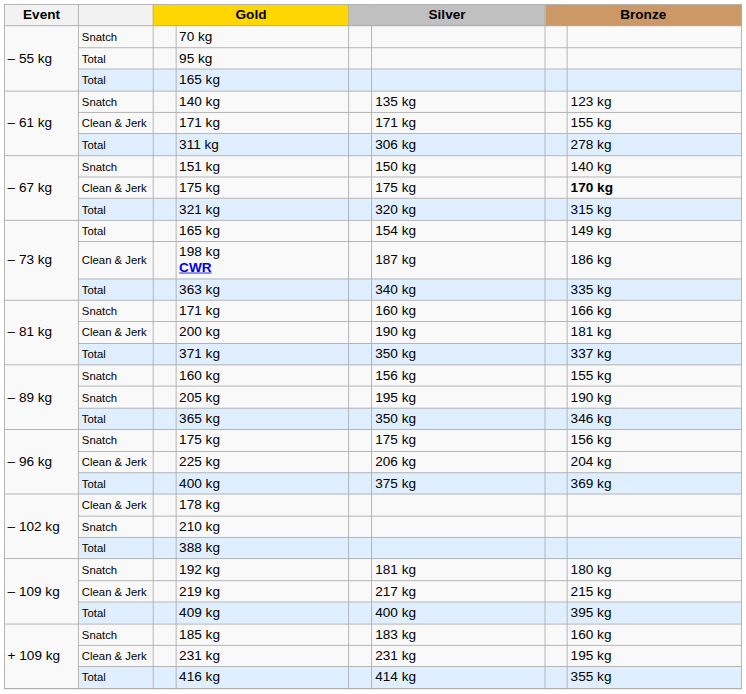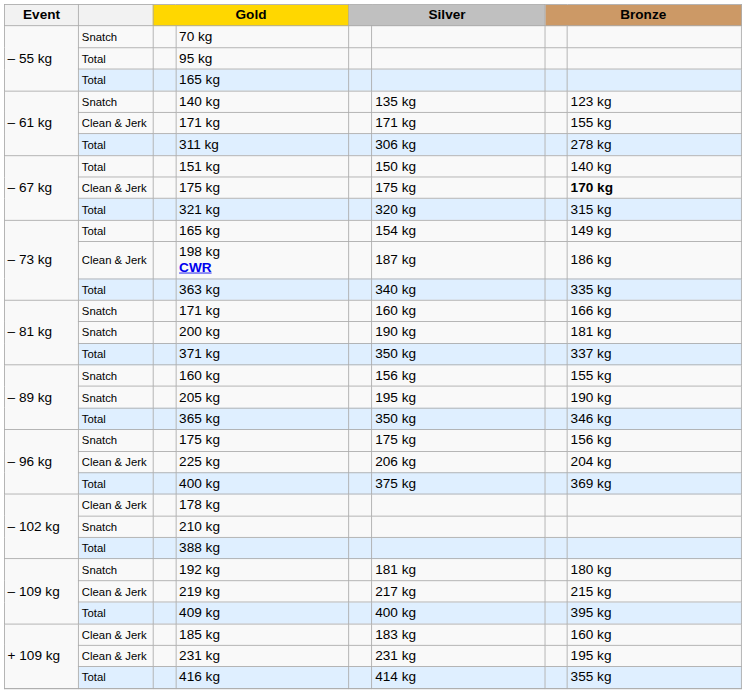 <table class="wikitable">
 <tr>
 <th width=80>Event</th>
 <th width=80></th>
 <td bgcolor=gold align="center" colspan=2 width=250><strong>Gold</strong></td>
 <td bgcolor=silver align="center" colspan=2 width=250><strong>Silver</strong></td>
 <td bgcolor=#cc9966 colspan=2 align="center" width=250><strong>Bronze</strong></td>
 </tr>
 <tr>
 <td rowspan=3>– 55 kg</td>
 <td><small>Snatch</small></td>
 <td></td>
 <td>70 kg</td>
 <td></td>
 <td></td>
 <td></td>
 <td></td>
 </tr>
 <tr>
 <td><small>Total</small></td>
 <td></td>
 <td>95 kg</td>
 <td></td>
 <td></td>
 <td></td>
 <td></td>
 </tr>
 <tr bgcolor=#dfefff>
 <td><small>Total</small></td>
 <td></td>
 <td>165 kg</td>
 <td></td>
 <td></td>
 <td></td>
 <td></td>
 </tr>
 <tr>
 <td rowspan=3>– 61 kg</td>
 <td><small>Snatch</small></td>
 <td></td>
 <td>140 kg</td>
 <td></td>
 <td>135 kg</td>
 <td></td>
 <td>123 kg</td>
 </tr>
 <tr>
 <td><small>Clean & Jerk</small></td>
 <td></td>
 <td>171 kg</td>
 <td></td>
 <td>171 kg</td>
 <td></td>
 <td>155 kg</td>
 </tr>
 <tr bgcolor=#dfefff>
 <td><small>Total</small></td>
 <td></td>
 <td>311 kg</td>
 <td></td>
 <td>306 kg</td>
 <td></td>
 <td>278 kg</td>
 </tr>
 <tr>
 <td rowspan=3>– 67 kg</td>
-<td><small>Snatch</small></td>
+<td><small>Total</small></td>
 <td></td>
 <td>151 kg</td>
 <td></td>
 <td>150 kg</td>
 <td></td>
 <td>140 kg</td>
 </tr>
 <tr>
 <td><small>Clean & Jerk</small></td>
 <td></td>
 <td>175 kg</td>
 <td></td>
 <td>175 kg</td>
 <td></td>
 <td><strong>170 kg</strong></td>
 </tr>
 <tr bgcolor=#dfefff>
 <td><small>Total</small></td>
 <td></td>
 <td>321 kg</td>
 <td></td>
 <td>320 kg</td>
 <td></td>
 <td>315 kg</td>
 </tr>
 <tr>
 <td rowspan=3>– 73 kg</td>
 <td><small>Total</small></td>
 <td></td>
 <td>165 kg</td>
 <td></td>
 <td>154 kg</td>
 <td></td>
 <td>149 kg</td>
 </tr>
 <tr>
 <td><small>Clean & Jerk</small></td>
 <td></td>
 <td>198 kg<br><a href='#'><strong>CWR</strong></a></td>
 <td></td>
 <td>187 kg</td>
 <td></td>
 <td>186 kg</td>
 </tr>
 <tr bgcolor=#dfefff>
 <td><small>Total</small></td>
 <td></td>
 <td>363 kg</td>
 <td></td>
 <td>340 kg</td>
 <td></td>
 <td>335 kg</td>
 </tr>
 <tr>
 <td rowspan=3>– 81 kg</td>
 <td><small>Snatch</small></td>
 <td></td>
 <td>171 kg</td>
 <td></td>
 <td>160 kg</td>
 <td></td>
 <td>166 kg</td>
 </tr>
 <tr>
-<td><small>Clean & Jerk</small></td>
+<td><small>Snatch</small></td>
 <td></td>
 <td>200 kg</td>
 <td></td>
 <td>190 kg</td>
 <td></td>
 <td>181 kg</td>
 </tr>
 <tr bgcolor=#dfefff>
 <td><small>Total</small></td>
 <td></td>
 <td>371 kg</td>
 <td></td>
 <td>350 kg</td>
 <td></td>
 <td>337 kg</td>
 </tr>
 <tr>
 <td rowspan=3>– 89 kg</td>
 <td><small>Snatch</small></td>
 <td></td>
 <td>160 kg</td>
 <td></td>
 <td>156 kg</td>
 <td></td>
 <td>155 kg</td>
 </tr>
 <tr>
 <td><small>Snatch</small></td>
 <td></td>
 <td>205 kg</td>
 <td></td>
 <td>195 kg</td>
 <td></td>
 <td>190 kg</td>
 </tr>
 <tr bgcolor=#dfefff>
 <td><small>Total</small></td>
 <td></td>
 <td>365 kg</td>
 <td></td>
 <td>350 kg</td>
 <td></td>
 <td>346 kg</td>
 </tr>
 <tr>
 <td rowspan=3>– 96 kg</td>
 <td><small>Snatch</small></td>
 <td></td>
 <td>175 kg</td>
 <td></td>
 <td>175 kg</td>
 <td></td>
 <td>156 kg</td>
 </tr>
 <tr>
 <td><small>Clean & Jerk</small></td>
 <td></td>
 <td>225 kg</td>
 <td></td>
 <td>206 kg</td>
 <td></td>
 <td>204 kg</td>
 </tr>
 <tr bgcolor=#dfefff>
 <td><small>Total</small></td>
 <td></td>
 <td>400 kg</td>
 <td></td>
 <td>375 kg</td>
 <td></td>
 <td>369 kg</td>
 </tr>
 <tr>
 <td rowspan=3>– 102 kg</td>
 <td><small>Clean & Jerk</small></td>
 <td></td>
 <td>178 kg</td>
 <td></td>
 <td></td>
 <td></td>
 <td></td>
 </tr>
 <tr>
 <td><small>Snatch</small></td>
 <td></td>
 <td>210 kg</td>
 <td></td>
 <td></td>
 <td></td>
 <td></td>
 </tr>
 <tr bgcolor=#dfefff>
 <td><small>Total</small></td>
 <td></td>
 <td>388 kg</td>
 <td></td>
 <td></td>
 <td></td>
 <td></td>
 </tr>
 <tr>
 <td rowspan=3>– 109 kg</td>
 <td><small>Snatch</small></td>
 <td></td>
 <td>192 kg</td>
 <td></td>
 <td>181 kg</td>
 <td></td>
 <td>180 kg</td>
 </tr>
 <tr>
 <td><small>Clean & Jerk</small></td>
 <td></td>
 <td>219 kg</td>
 <td></td>
 <td>217 kg</td>
 <td></td>
 <td>215 kg</td>
 </tr>
 <tr bgcolor=#dfefff>
 <td><small>Total</small></td>
 <td></td>
 <td>409 kg</td>
 <td></td>
 <td>400 kg</td>
 <td></td>
 <td>395 kg</td>
 </tr>
 <tr>
 <td rowspan=3>+ 109 kg</td>
-<td><small>Snatch</small></td>
+<td><small>Clean & Jerk</small></td>
 <td></td>
 <td>185 kg</td>
 <td></td>
 <td>183 kg</td>
 <td></td>
 <td>160 kg</td>
 </tr>
 <tr>
 <td><small>Clean & Jerk</small></td>
 <td></td>
 <td>231 kg</td>
 <td></td>
 <td>231 kg</td>
 <td></td>
 <td>195 kg</td>
 </tr>
 <tr bgcolor=#dfefff>
 <td><small>Total</small></td>
 <td></td>
 <td>416 kg</td>
 <td></td>
 <td>414 kg</td>
 <td></td>
 <td>355 kg</td>
 </tr>
 <tr>
 </tr>
 </table>
